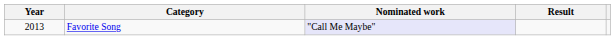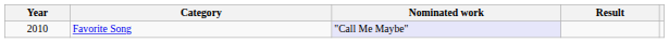 <table width="80%" class="wikitable">
 <tr>
 <th style="width:10%;">Year</th>
 <th style="width:40%;">Category</th>
 <th style="width:35%;">Nominated work</th>
 <th style="width:15%;">Result</th>
 <th></th>
 </tr>
 <tr>
-<td align="center">2013</td>
+<td align="center">2010</td>
 <td><a href='#'>Favorite Song</a></td>
 <td style="background: lavender;">"Call Me Maybe"</td>
 <td></td>
 <td style="text-align:center;"></td>
 </tr>
 </table>
